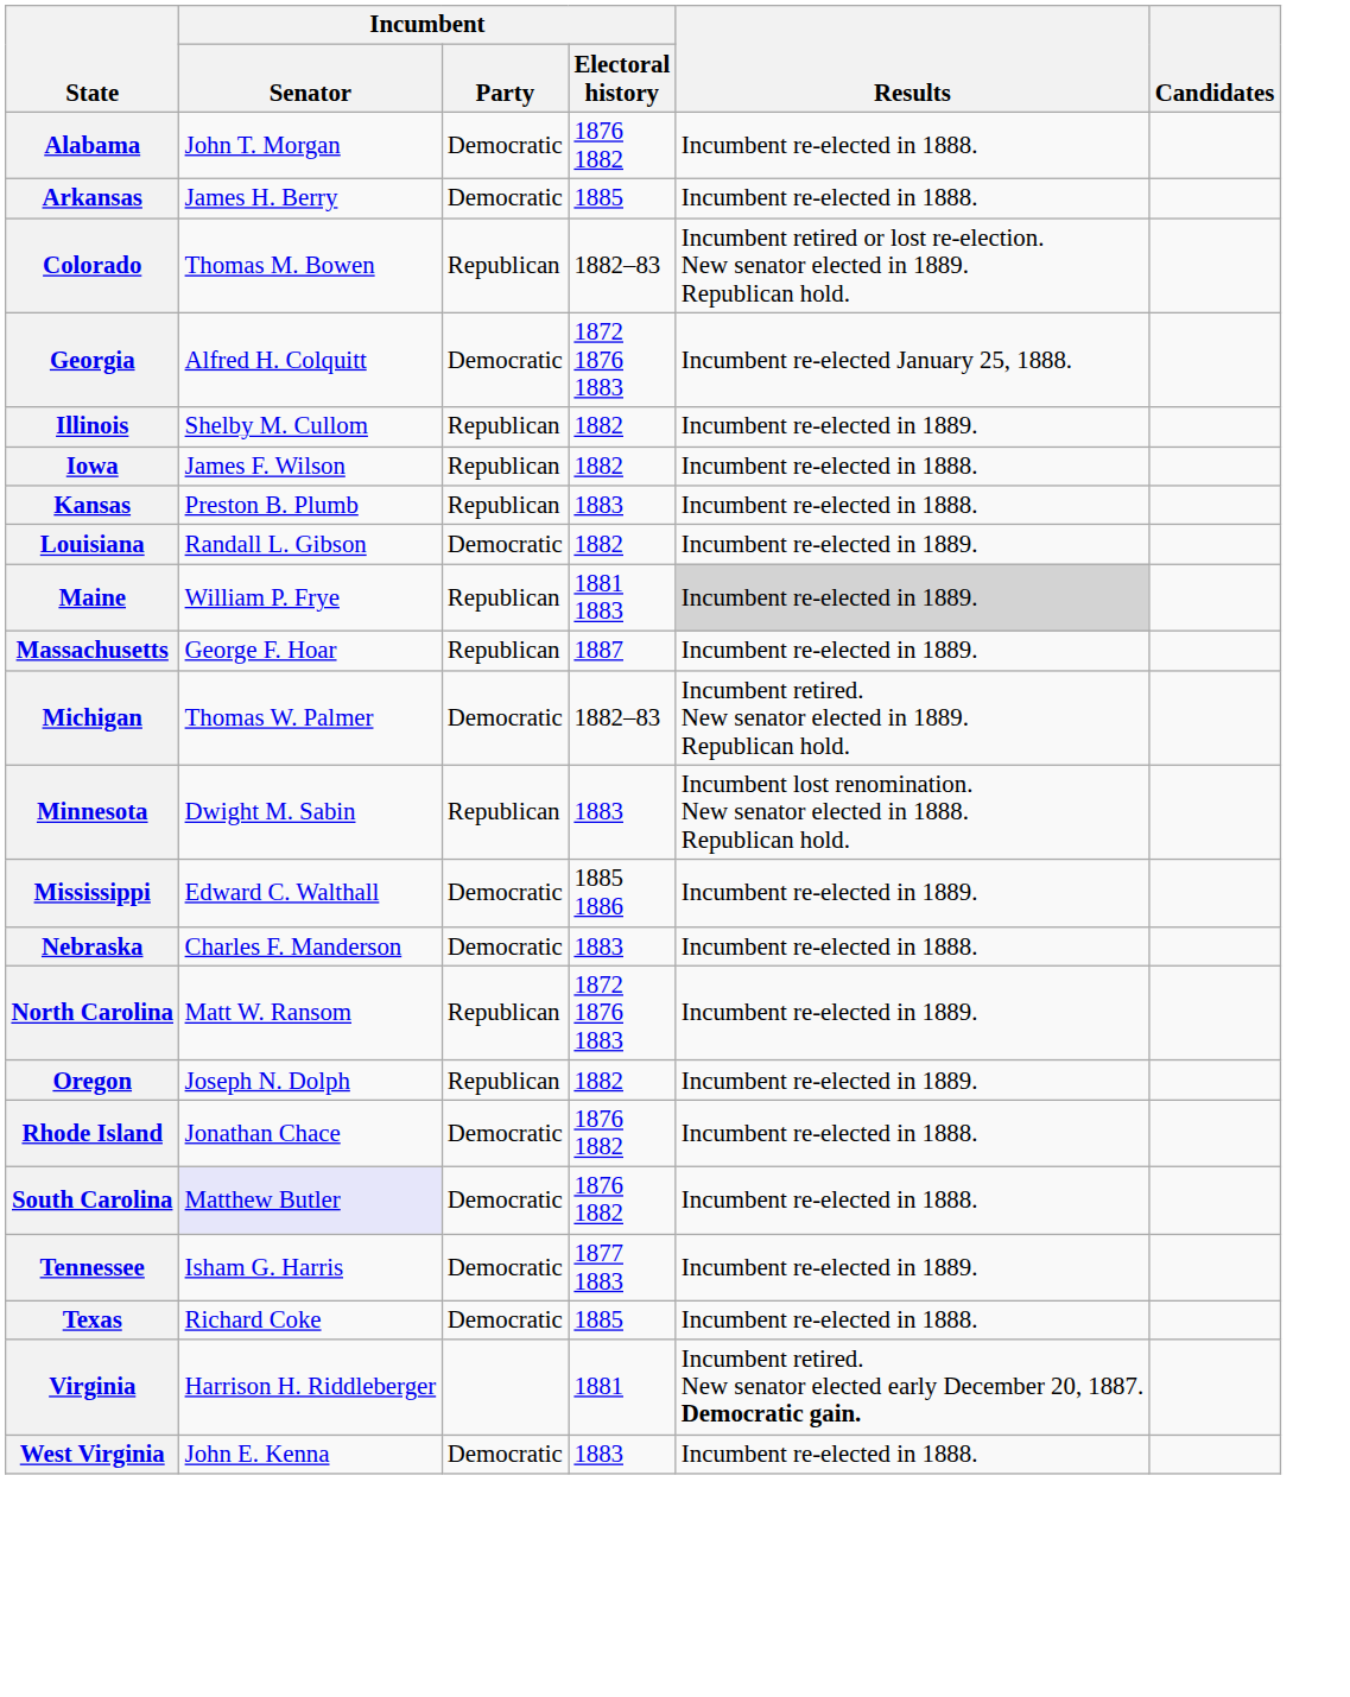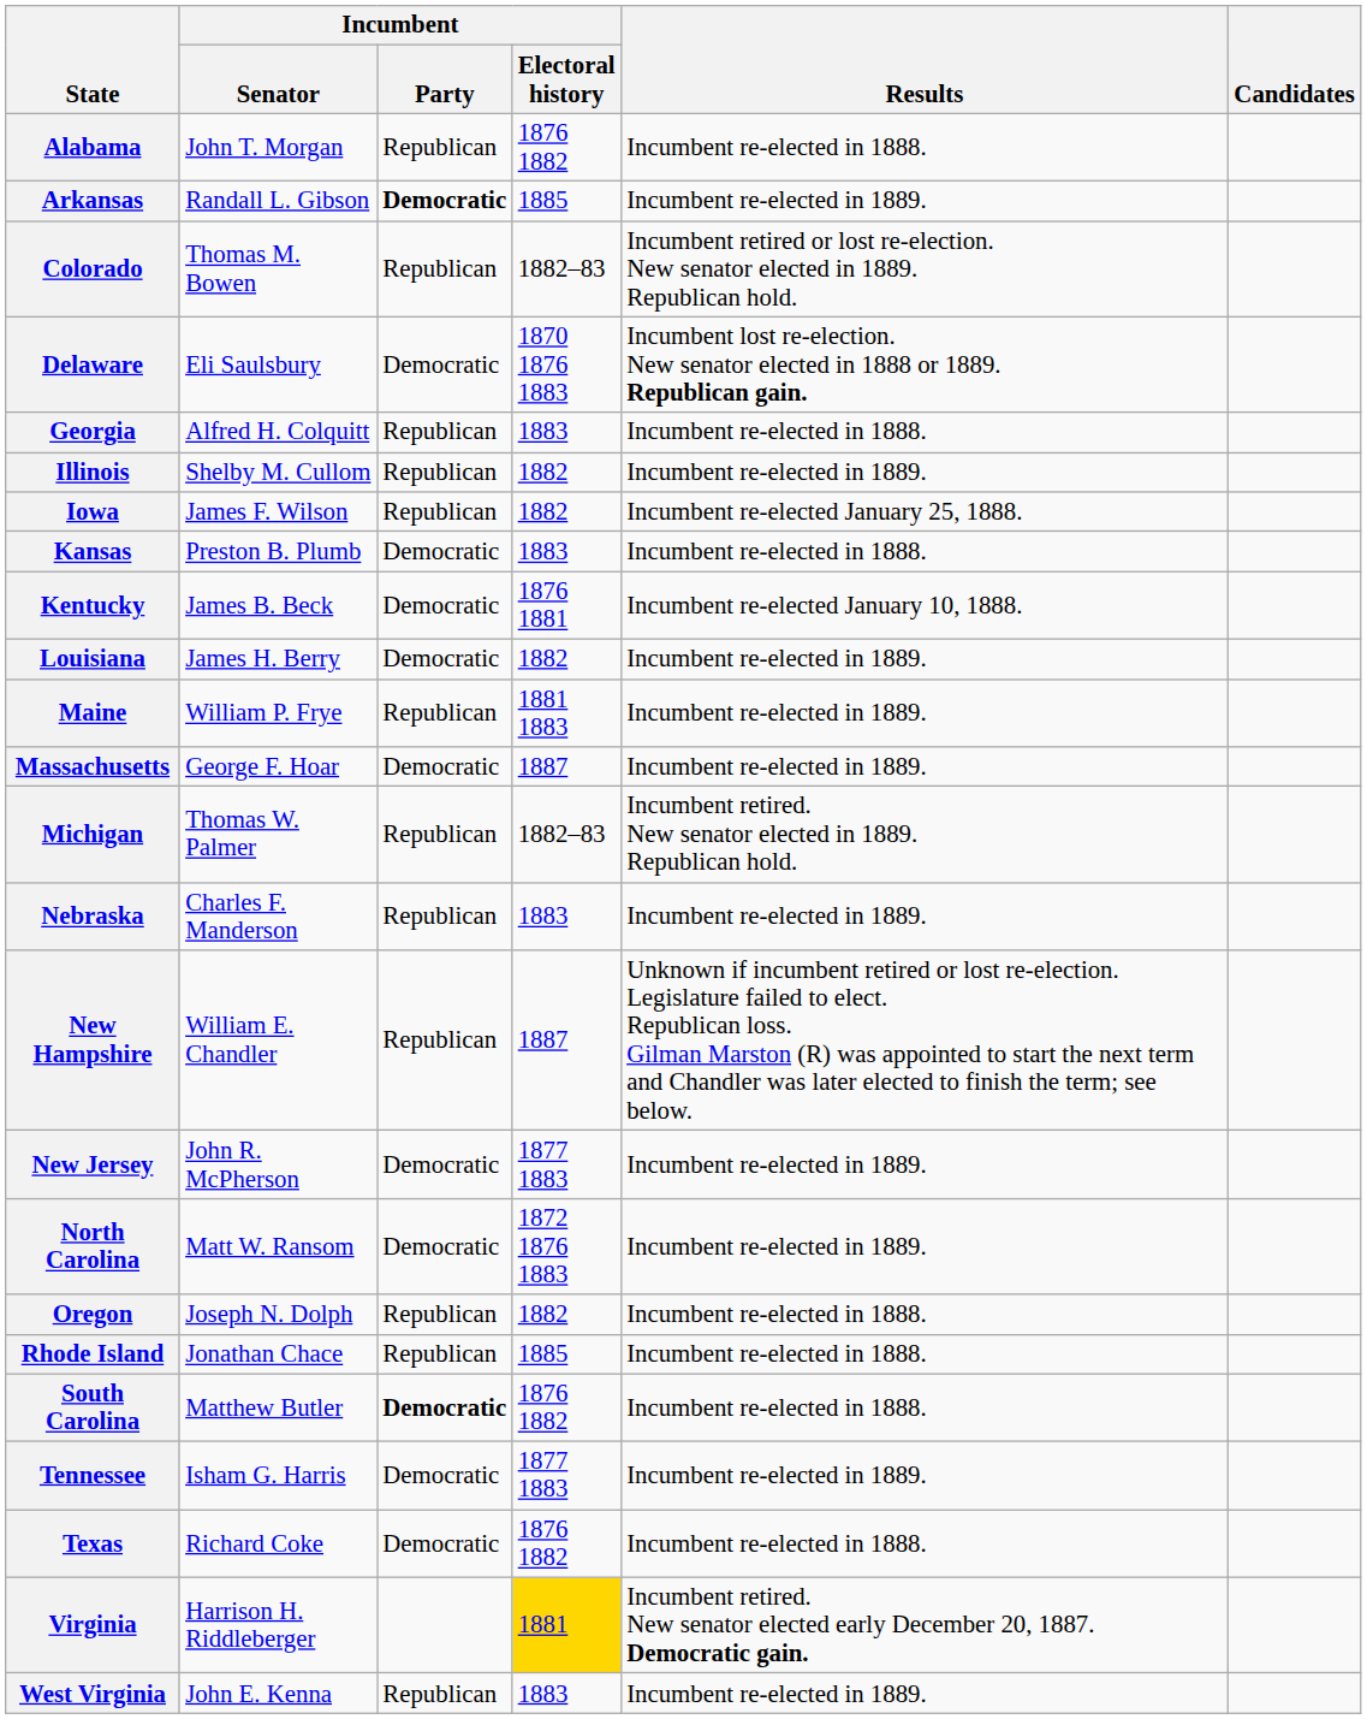 <table class=wikitable>
 <tr valign=bottom>
 <th rowspan=2>State</th>
 <th colspan=3>Incumbent</th>
 <th rowspan=2>Results</th>
 <th rowspan=2>Candidates</th>
 </tr>
 <tr valign=bottom>
 <th>Senator</th>
 <th>Party</th>
 <th>Electoral<br>history</th>
 </tr>
 <tr>
 <th><a href='#'>Alabama</a></th>
 <td><a href='#'>John T. Morgan</a></td>
-<td>Democratic</td>
+<td>Republican</td>
 <td><a href='#'>1876</a><br><a href='#'>1882</a></td>
 <td>Incumbent re-elected in 1888.</td>
 <td nowrap></td>
 </tr>
 <tr>
 <th><a href='#'>Arkansas</a></th>
-<td><a href='#'>James H. Berry</a></td>
-<td>Democratic</td>
+<td><a href='#'>Randall L. Gibson</a></td>
+<td><strong>Democratic</strong></td>
 <td><a href='#'>1885 </a></td>
-<td>Incumbent re-elected in 1888.</td>
+<td>Incumbent re-elected in 1889.</td>
 <td nowrap></td>
 </tr>
 <tr>
 <th><a href='#'>Colorado</a></th>
 <td><a href='#'>Thomas M. Bowen</a></td>
 <td>Republican</td>
 <td>1882–83</td>
 <td>Incumbent retired or lost re-election.<br>New senator elected in 1889.<br>Republican hold.</td>
 <td nowrap></td>
 </tr>
 <tr>
+<th><a href='#'>Delaware</a></th>
+<td><a href='#'>Eli Saulsbury</a></td>
+<td>Democratic</td>
+<td><a href='#'>1870</a><br><a href='#'>1876</a><br><a href='#'>1883</a></td>
+<td>Incumbent lost re-election.<br>New senator elected in 1888 or 1889.<br><strong>Republican gain.</strong></td>
+<td nowrap></td>
+</tr>
+<tr>
 <th><a href='#'>Georgia</a></th>
 <td><a href='#'>Alfred H. Colquitt</a></td>
-<td>Democratic</td>
-<td><a href='#'>1872 </a><br><a href='#'>1876</a><br><a href='#'>1883</a></td>
-<td>Incumbent re-elected January 25, 1888.</td>
+<td>Republican</td>
+<td><a href='#'>1883</a></td>
+<td>Incumbent re-elected in 1888.</td>
 <td nowrap></td>
 </tr>
 <tr>
 <th><a href='#'>Illinois</a></th>
 <td><a href='#'>Shelby M. Cullom</a></td>
 <td>Republican</td>
 <td><a href='#'>1882</a></td>
 <td>Incumbent re-elected in 1889.</td>
 <td nowrap></td>
 </tr>
 <tr>
 <th><a href='#'>Iowa</a></th>
 <td><a href='#'>James F. Wilson</a></td>
 <td>Republican</td>
 <td><a href='#'>1882</a></td>
-<td>Incumbent re-elected in 1888.</td>
+<td>Incumbent re-elected January 25, 1888.</td>
 <td nowrap></td>
 </tr>
 <tr>
 <th><a href='#'>Kansas</a></th>
 <td><a href='#'>Preston B. Plumb</a></td>
-<td>Republican</td>
+<td>Democratic</td>
 <td><a href='#'>1883</a></td>
 <td>Incumbent re-elected in 1888.</td>
 <td nowrap></td>
 </tr>
 <tr>
+<th><a href='#'>Kentucky</a></th>
+<td><a href='#'>James B. Beck</a></td>
+<td>Democratic</td>
+<td><a href='#'>1876</a><br><a href='#'>1881</a></td>
+<td>Incumbent re-elected January 10, 1888.</td>
+<td nowrap></td>
+</tr>
+<tr>
 <th><a href='#'>Louisiana</a></th>
-<td><a href='#'>Randall L. Gibson</a></td>
+<td><a href='#'>James H. Berry</a></td>
 <td>Democratic</td>
 <td><a href='#'>1882</a></td>
 <td>Incumbent re-elected in 1889.</td>
 <td nowrap></td>
 </tr>
 <tr>
 <th><a href='#'>Maine</a></th>
 <td><a href='#'>William P. Frye</a></td>
 <td>Republican</td>
 <td nowrap><a href='#'>1881 </a><br><a href='#'>1883</a></td>
-<td style="background: lightgrey;">Incumbent re-elected in 1889.</td>
+<td>Incumbent re-elected in 1889.</td>
 <td nowrap></td>
 </tr>
 <tr>
 <th><a href='#'>Massachusetts</a></th>
 <td><a href='#'>George F. Hoar</a></td>
-<td>Republican</td>
+<td>Democratic</td>
 <td><a href='#'>1887 </a></td>
 <td>Incumbent re-elected in 1889.</td>
 <td nowrap></td>
 </tr>
 <tr>
 <th><a href='#'>Michigan</a></th>
 <td><a href='#'>Thomas W. Palmer</a></td>
-<td>Democratic</td>
+<td>Republican</td>
 <td>1882–83</td>
 <td>Incumbent retired.<br>New senator elected in 1889.<br>Republican hold.</td>
 <td nowrap></td>
 </tr>
 <tr>
-<th><a href='#'>Minnesota</a></th>
-<td><a href='#'>Dwight M. Sabin</a></td>
+<th><a href='#'>Nebraska</a></th>
+<td><a href='#'>Charles F. Manderson</a></td>
 <td>Republican</td>
 <td><a href='#'>1883</a></td>
-<td>Incumbent lost renomination.<br>New senator elected in 1888.<br>Republican hold.</td>
-<td nowrap></td>
-</tr>
-<tr>
-<th><a href='#'>Mississippi</a></th>
-<td><a href='#'>Edward C. Walthall</a></td>
-<td>Democratic</td>
-<td>1885 <br><a href='#'>1886 </a></td>
 <td>Incumbent re-elected in 1889.</td>
 <td nowrap></td>
 </tr>
 <tr>
-<th><a href='#'>Nebraska</a></th>
-<td><a href='#'>Charles F. Manderson</a></td>
+<th><a href='#'>New Hampshire</a></th>
+<td><a href='#'>William E. Chandler</a></td>
+<td>Republican</td>
+<td><a href='#'>1887 </a></td>
+<td>Unknown if incumbent retired or lost re-election.<br>Legislature failed to elect.<br>Republican loss.<br><a href='#'>Gilman Marston</a> (R) was appointed to start the next term and Chandler was later elected to finish the term; see below.</td>
+<td></td>
+</tr>
+<tr>
+<th><a href='#'>New Jersey</a></th>
+<td><a href='#'>John R. McPherson</a></td>
 <td>Democratic</td>
-<td><a href='#'>1883</a></td>
-<td>Incumbent re-elected in 1888.</td>
+<td><a href='#'>1877</a><br><a href='#'>1883</a></td>
+<td>Incumbent re-elected in 1889.</td>
 <td nowrap></td>
 </tr>
 <tr>
 <th><a href='#'>North Carolina</a></th>
 <td><a href='#'>Matt W. Ransom</a></td>
-<td>Republican</td>
+<td>Democratic</td>
 <td><a href='#'>1872 </a><br><a href='#'>1876</a><br><a href='#'>1883</a></td>
 <td>Incumbent re-elected in 1889.</td>
 <td nowrap></td>
 </tr>
 <tr>
 <th><a href='#'>Oregon</a></th>
 <td><a href='#'>Joseph N. Dolph</a></td>
 <td>Republican</td>
 <td><a href='#'>1882</a></td>
-<td>Incumbent re-elected in 1889.</td>
+<td>Incumbent re-elected in 1888.</td>
 <td nowrap></td>
 </tr>
 <tr>
 <th><a href='#'>Rhode Island</a></th>
 <td><a href='#'>Jonathan Chace</a></td>
-<td>Democratic</td>
-<td><a href='#'>1876</a><br><a href='#'>1882</a></td>
+<td>Republican</td>
+<td><a href='#'>1885 </a></td>
 <td>Incumbent re-elected in 1888.</td>
 <td nowrap></td>
 </tr>
 <tr>
 <th><a href='#'>South Carolina</a></th>
-<td style="background: lavender;"><a href='#'>Matthew Butler</a></td>
-<td>Democratic</td>
+<td><a href='#'>Matthew Butler</a></td>
+<td><strong>Democratic</strong></td>
 <td><a href='#'>1876</a><br><a href='#'>1882</a></td>
 <td>Incumbent re-elected in 1888.</td>
 <td nowrap></td>
 </tr>
 <tr>
 <th><a href='#'>Tennessee</a></th>
 <td><a href='#'>Isham G. Harris</a></td>
 <td>Democratic</td>
 <td><a href='#'>1877</a><br><a href='#'>1883</a></td>
 <td>Incumbent re-elected in 1889.</td>
 <td nowrap></td>
 </tr>
 <tr>
 <th><a href='#'>Texas</a></th>
 <td><a href='#'>Richard Coke</a></td>
 <td>Democratic</td>
-<td><a href='#'>1885 </a></td>
+<td><a href='#'>1876</a><br><a href='#'>1882</a></td>
 <td>Incumbent re-elected in 1888.</td>
 <td nowrap></td>
 </tr>
 <tr>
 <th><a href='#'>Virginia</a></th>
 <td><a href='#'>Harrison H. Riddleberger</a></td>
 <td></td>
-<td><a href='#'>1881</a></td>
+<td style="background: gold;"><a href='#'>1881</a></td>
 <td>Incumbent retired.<br>New senator elected early December 20, 1887.<br><strong>Democratic gain.</strong></td>
 <td nowrap></td>
 </tr>
 <tr>
 <th><a href='#'>West Virginia</a></th>
 <td><a href='#'>John E. Kenna</a></td>
-<td>Democratic</td>
+<td>Republican</td>
 <td><a href='#'>1883</a></td>
-<td>Incumbent re-elected in 1888.</td>
+<td>Incumbent re-elected in 1889.</td>
 <td nowrap></td>
 </tr>
 </table>
